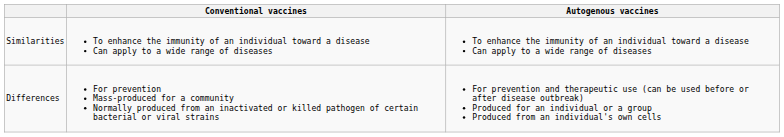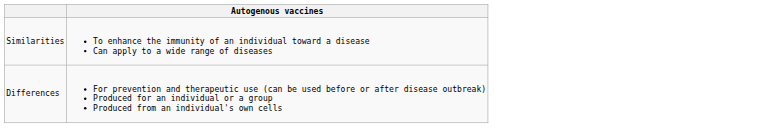 <table class="wikitable">
 <tr>
 <th></th>
-<th>Conventional vaccines</th>
 <th>Autogenous vaccines</th>
 </tr>
 <tr>
 <td>Similarities<br></td>
 <td><br><ul><li>To enhance the immunity of an individual toward a disease</li><li>Can apply to a wide range of diseases</li></ul></td>
-<td><br><ul><li>To enhance the immunity of an individual toward a disease</li><li>Can apply to a wide range of diseases</li></ul></td>
 </tr>
 <tr>
 <td>Differences</td>
-<td><br><ul><li>For prevention</li><li>Mass-produced for a community</li><li>Normally produced from an inactivated or killed pathogen of certain bacterial or viral strains</li></ul></td>
 <td><br><ul><li>For prevention and therapeutic use (can be used before or after disease outbreak)</li><li>Produced for an individual or a group</li><li>Produced from an individual's own cells</li></ul></td>
 </tr>
 </table>
